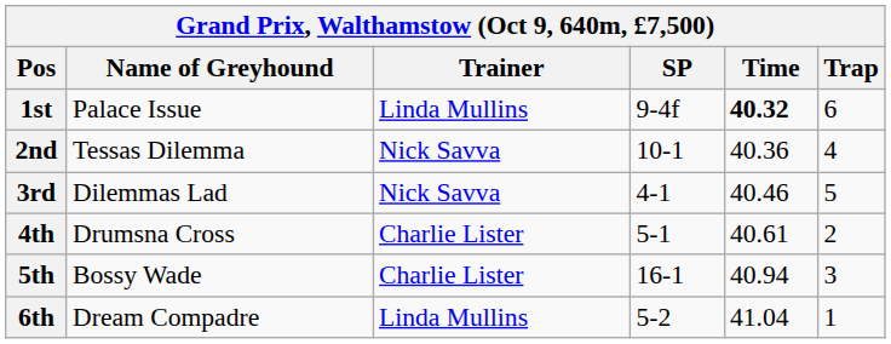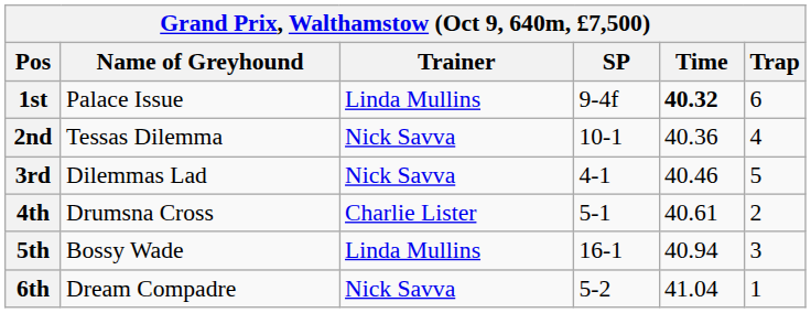 <table class="wikitable">
 <tr>
 <th colspan="6"><a href='#'>Grand Prix</a>, <a href='#'>Walthamstow</a> (Oct 9, 640m, £7,500)</th>
 </tr>
 <tr>
 <th width=30>Pos</th>
 <th width=180>Name of Greyhound</th>
 <th width=150>Trainer</th>
 <th width=50>SP</th>
 <th width=50>Time</th>
 <th width=30>Trap</th>
 </tr>
 <tr>
 <th>1st</th>
 <td>Palace Issue</td>
 <td><a href='#'>Linda Mullins</a></td>
 <td>9-4f</td>
 <td><strong>40.32</strong></td>
 <td>6</td>
 </tr>
 <tr>
 <th>2nd</th>
 <td>Tessas Dilemma</td>
 <td><a href='#'>Nick Savva</a></td>
 <td>10-1</td>
 <td>40.36</td>
 <td>4</td>
 </tr>
 <tr>
 <th>3rd</th>
 <td>Dilemmas Lad</td>
 <td><a href='#'>Nick Savva</a></td>
 <td>4-1</td>
 <td>40.46</td>
 <td>5</td>
 </tr>
 <tr>
 <th>4th</th>
 <td>Drumsna Cross</td>
 <td><a href='#'>Charlie Lister</a></td>
 <td>5-1</td>
 <td>40.61</td>
 <td>2</td>
 </tr>
 <tr>
 <th>5th</th>
 <td>Bossy Wade</td>
-<td><a href='#'>Charlie Lister</a></td>
+<td><a href='#'>Linda Mullins</a></td>
 <td>16-1</td>
 <td>40.94</td>
 <td>3</td>
 </tr>
 <tr>
 <th>6th</th>
 <td>Dream Compadre</td>
-<td><a href='#'>Linda Mullins</a></td>
+<td><a href='#'>Nick Savva</a></td>
 <td>5-2</td>
 <td>41.04</td>
 <td>1</td>
 </tr>
 </table>
